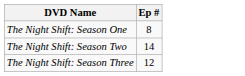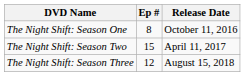 <table class="wikitable">
 <tr>
 <th>DVD Name</th>
 <th>Ep #</th>
+<th>Release Date</th>
 </tr>
 <tr>
 <td><em>The Night Shift: Season One</em></td>
 <td align="center">8</td>
+<td>October 11, 2016</td>
 </tr>
 <tr>
 <td><em>The Night Shift: Season Two</em></td>
-<td align="center">14</td>
+<td align="center">15</td>
+<td>April 11, 2017</td>
 </tr>
 <tr>
 <td><em>The Night Shift: Season Three</em></td>
 <td align="center">12</td>
+<td>August 15, 2018</td>
 </tr>
 </table>
